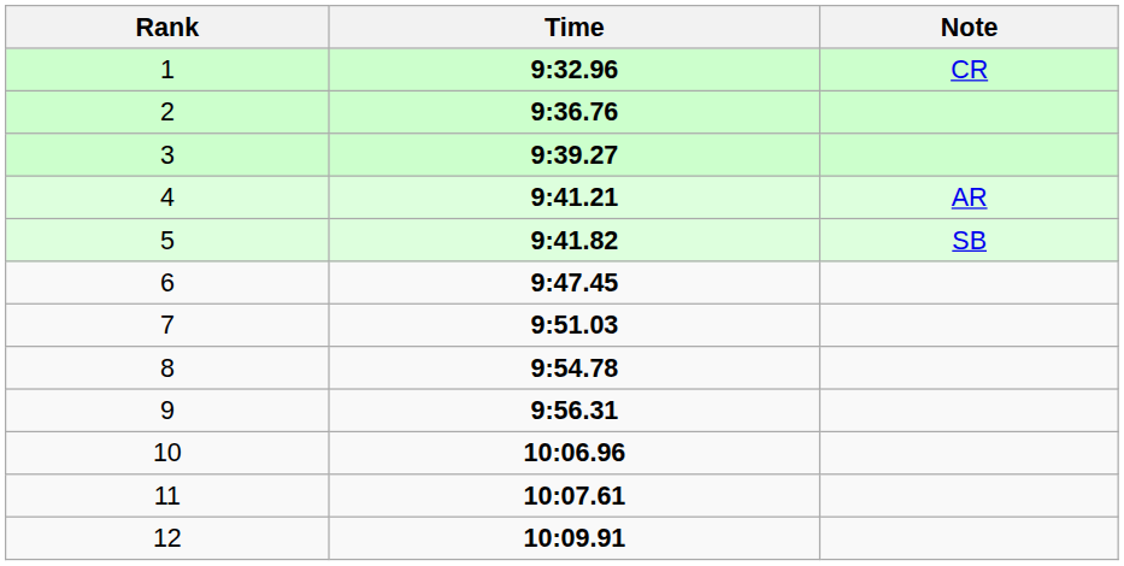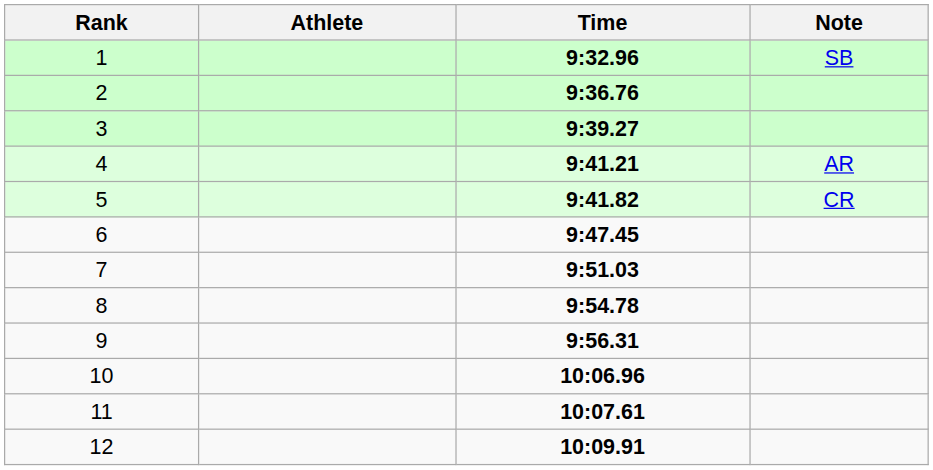 <table class="wikitable" style=" text-align:center; font-size:110%;" width="60%">
 <tr>
 <th>Rank</th>
+<th>Athlete</th>
 <th>Time</th>
 <th>Note</th>
 </tr>
 <tr bgcolor=#CCFFCC>
 <td>1</td>
+<td align=left></td>
 <td><strong>9:32.96</strong></td>
-<td><a href='#'>CR</a></td>
+<td><a href='#'>SB</a></td>
 </tr>
 <tr bgcolor=#CCFFCC>
 <td>2</td>
+<td align=left></td>
 <td><strong>9:36.76</strong></td>
 <td></td>
 </tr>
 <tr bgcolor=#CCFFCC>
 <td>3</td>
+<td align=left></td>
 <td><strong>9:39.27</strong></td>
 <td></td>
 </tr>
 <tr bgcolor=#DDFFDD>
 <td>4</td>
+<td align=left></td>
 <td><strong>9:41.21</strong></td>
 <td><a href='#'>AR</a></td>
 </tr>
 <tr bgcolor=#DDFFDD>
 <td>5</td>
+<td align=left></td>
 <td><strong>9:41.82</strong></td>
-<td><a href='#'>SB</a></td>
+<td><a href='#'>CR</a></td>
 </tr>
 <tr>
 <td>6</td>
+<td align=left></td>
 <td><strong>9:47.45</strong></td>
 <td></td>
 </tr>
 <tr>
 <td>7</td>
+<td align=left></td>
 <td><strong>9:51.03</strong></td>
 <td></td>
 </tr>
 <tr>
 <td>8</td>
+<td align=left></td>
 <td><strong>9:54.78</strong></td>
 <td></td>
 </tr>
 <tr>
 <td>9</td>
+<td align=left></td>
 <td><strong>9:56.31</strong></td>
 <td></td>
 </tr>
 <tr>
 <td>10</td>
+<td align=left></td>
 <td><strong>10:06.96</strong></td>
 <td></td>
 </tr>
 <tr>
 <td>11</td>
+<td align=left></td>
 <td><strong>10:07.61</strong></td>
 <td></td>
 </tr>
 <tr>
 <td>12</td>
+<td align=left></td>
 <td><strong>10:09.91</strong></td>
 <td></td>
 </tr>
 </table>
